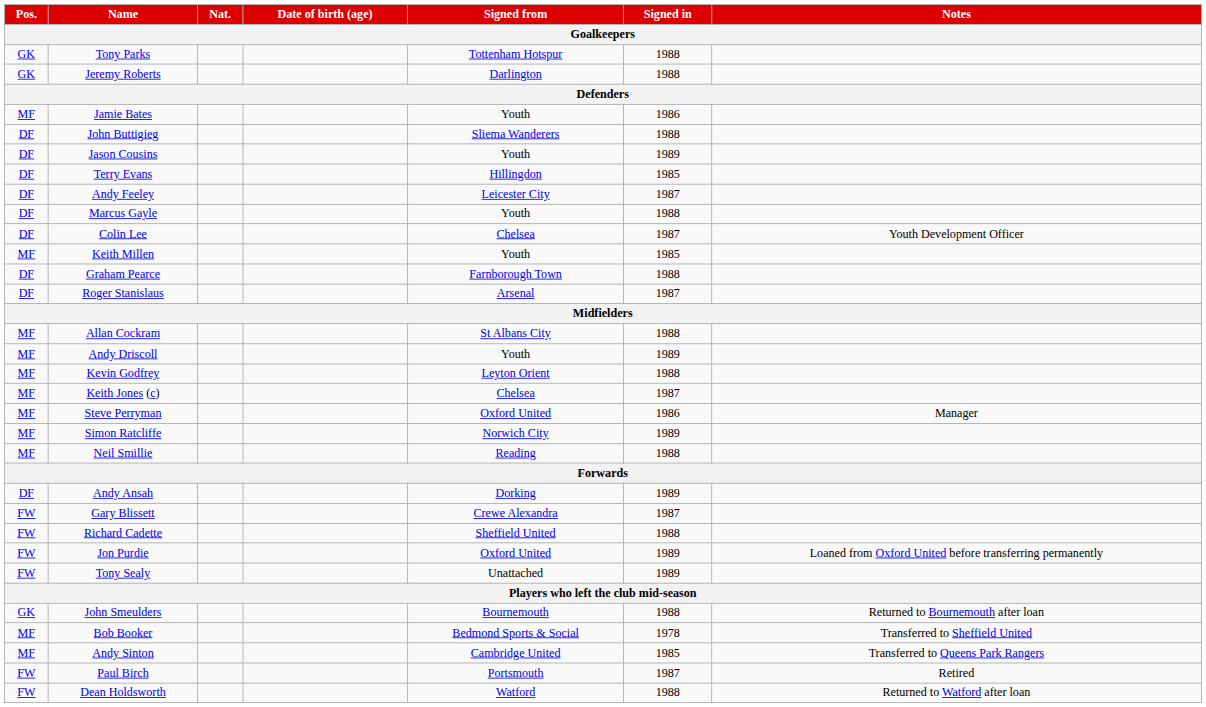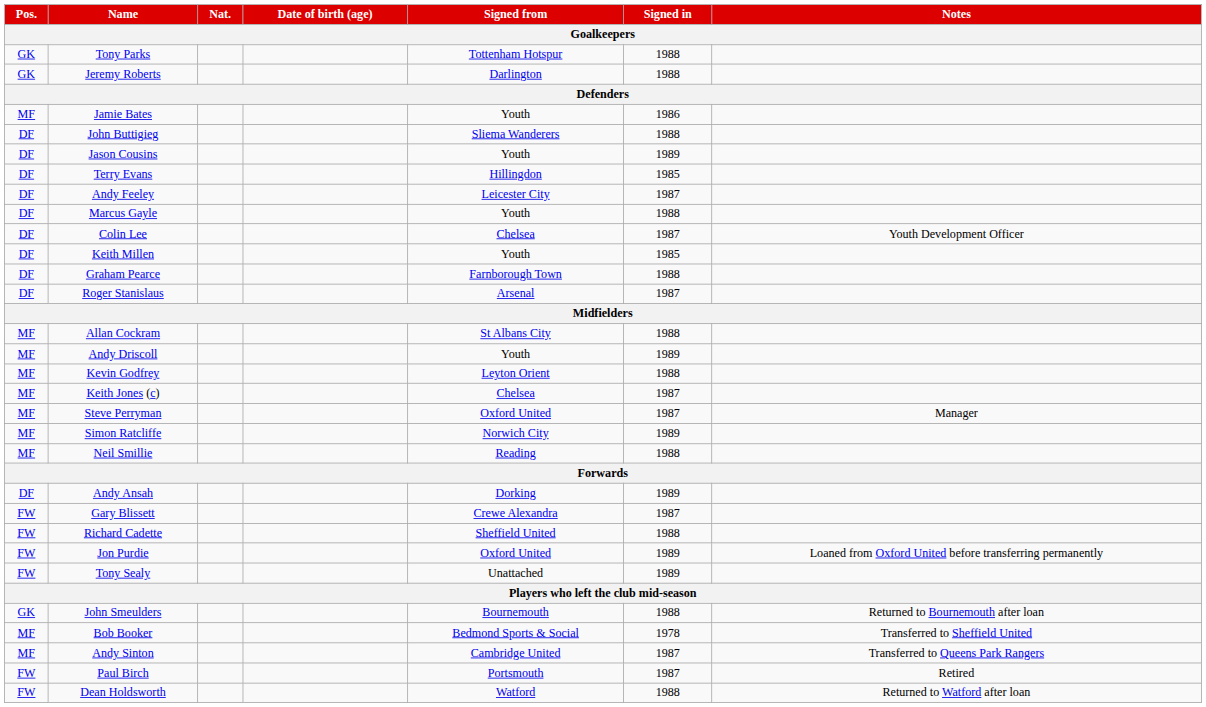 <table class="wikitable" style="text-align:center; font-size:90%; width:90%;">
 <tr>
 <th style="background:#d00; color:white; text-align:center;">Pos.</th>
 <th style="background:#d00; color:white; text-align:center;">Name</th>
 <th style="background:#d00; color:white; text-align:center;">Nat.</th>
 <th style="background:#d00; color:white; text-align:center;">Date of birth (age)</th>
 <th style="background:#d00; color:white; text-align:center;">Signed from</th>
 <th style="background:#d00; color:white; text-align:center;">Signed in</th>
 <th style="background:#d00; color:white; text-align:center;">Notes</th>
 </tr>
 <tr>
 <th colspan="7">Goalkeepers</th>
 </tr>
 <tr>
 <td><a href='#'>GK</a></td>
 <td><a href='#'>Tony Parks</a></td>
 <td></td>
 <td></td>
 <td><a href='#'>Tottenham Hotspur</a></td>
 <td>1988</td>
 <td></td>
 </tr>
 <tr>
 <td><a href='#'>GK</a></td>
 <td><a href='#'>Jeremy Roberts</a></td>
 <td></td>
 <td></td>
 <td><a href='#'>Darlington</a></td>
 <td>1988</td>
 <td></td>
 </tr>
 <tr>
 <th colspan="7">Defenders</th>
 </tr>
 <tr>
 <td><a href='#'>MF</a></td>
 <td><a href='#'>Jamie Bates</a></td>
 <td></td>
 <td></td>
 <td>Youth</td>
 <td>1986</td>
 <td></td>
 </tr>
 <tr>
 <td><a href='#'>DF</a></td>
 <td><a href='#'>John Buttigieg</a></td>
 <td></td>
 <td></td>
 <td><a href='#'>Sliema Wanderers</a></td>
 <td>1988</td>
 <td></td>
 </tr>
 <tr>
 <td><a href='#'>DF</a></td>
 <td><a href='#'>Jason Cousins</a></td>
 <td></td>
 <td></td>
 <td>Youth</td>
 <td>1989</td>
 <td></td>
 </tr>
 <tr>
 <td><a href='#'>DF</a></td>
 <td><a href='#'>Terry Evans</a></td>
 <td></td>
 <td></td>
 <td><a href='#'>Hillingdon</a></td>
 <td>1985</td>
 <td></td>
 </tr>
 <tr>
 <td><a href='#'>DF</a></td>
 <td><a href='#'>Andy Feeley</a></td>
 <td></td>
 <td></td>
 <td><a href='#'>Leicester City</a></td>
 <td>1987</td>
 <td></td>
 </tr>
 <tr>
 <td><a href='#'>DF</a></td>
 <td><a href='#'>Marcus Gayle</a></td>
 <td></td>
 <td></td>
 <td>Youth</td>
 <td>1988</td>
 <td></td>
 </tr>
 <tr>
 <td><a href='#'>DF</a></td>
 <td><a href='#'>Colin Lee</a></td>
 <td></td>
 <td></td>
 <td><a href='#'>Chelsea</a></td>
 <td>1987</td>
 <td>Youth Development Officer</td>
 </tr>
 <tr>
-<td><a href='#'>MF</a></td>
+<td><a href='#'>DF</a></td>
 <td><a href='#'>Keith Millen</a></td>
 <td></td>
 <td></td>
 <td>Youth</td>
 <td>1985</td>
 <td></td>
 </tr>
 <tr>
 <td><a href='#'>DF</a></td>
 <td><a href='#'>Graham Pearce</a></td>
 <td></td>
 <td></td>
 <td><a href='#'>Farnborough Town</a></td>
 <td>1988</td>
 <td></td>
 </tr>
 <tr>
 <td><a href='#'>DF</a></td>
 <td><a href='#'>Roger Stanislaus</a></td>
 <td></td>
 <td></td>
 <td><a href='#'>Arsenal</a></td>
 <td>1987</td>
 <td></td>
 </tr>
 <tr>
 <th colspan="7">Midfielders</th>
 </tr>
 <tr>
 <td><a href='#'>MF</a></td>
 <td><a href='#'>Allan Cockram</a></td>
 <td></td>
 <td></td>
 <td><a href='#'>St Albans City</a></td>
 <td>1988</td>
 <td></td>
 </tr>
 <tr>
 <td><a href='#'>MF</a></td>
 <td><a href='#'>Andy Driscoll</a></td>
 <td></td>
 <td></td>
 <td>Youth</td>
 <td>1989</td>
 <td></td>
 </tr>
 <tr>
 <td><a href='#'>MF</a></td>
 <td><a href='#'>Kevin Godfrey</a></td>
 <td></td>
 <td></td>
 <td><a href='#'>Leyton Orient</a></td>
 <td>1988</td>
 <td></td>
 </tr>
 <tr>
 <td><a href='#'>MF</a></td>
 <td><a href='#'>Keith Jones</a> (<a href='#'>c</a>)</td>
 <td></td>
 <td></td>
 <td><a href='#'>Chelsea</a></td>
 <td>1987</td>
 <td></td>
 </tr>
 <tr>
 <td><a href='#'>MF</a></td>
 <td><a href='#'>Steve Perryman</a></td>
 <td></td>
 <td></td>
 <td><a href='#'>Oxford United</a></td>
-<td>1986</td>
+<td>1987</td>
 <td>Manager</td>
 </tr>
 <tr>
 <td><a href='#'>MF</a></td>
 <td><a href='#'>Simon Ratcliffe</a></td>
 <td></td>
 <td></td>
 <td><a href='#'>Norwich City</a></td>
 <td>1989</td>
 <td></td>
 </tr>
 <tr>
 <td><a href='#'>MF</a></td>
 <td><a href='#'>Neil Smillie</a></td>
 <td></td>
 <td></td>
 <td><a href='#'>Reading</a></td>
 <td>1988</td>
 <td></td>
 </tr>
 <tr>
 <th colspan="7">Forwards</th>
 </tr>
 <tr>
 <td><a href='#'>DF</a></td>
 <td><a href='#'>Andy Ansah</a></td>
 <td></td>
 <td></td>
 <td><a href='#'>Dorking</a></td>
 <td>1989</td>
 <td></td>
 </tr>
 <tr>
 <td><a href='#'>FW</a></td>
 <td><a href='#'>Gary Blissett</a></td>
 <td></td>
 <td></td>
 <td><a href='#'>Crewe Alexandra</a></td>
 <td>1987</td>
 <td></td>
 </tr>
 <tr>
 <td><a href='#'>FW</a></td>
 <td><a href='#'>Richard Cadette</a></td>
 <td></td>
 <td></td>
 <td><a href='#'>Sheffield United</a></td>
 <td>1988</td>
 <td></td>
 </tr>
 <tr>
 <td><a href='#'>FW</a></td>
 <td><a href='#'>Jon Purdie</a></td>
 <td></td>
 <td></td>
 <td><a href='#'>Oxford United</a></td>
 <td>1989</td>
 <td>Loaned from <a href='#'>Oxford United</a> before transferring permanently</td>
 </tr>
 <tr>
 <td><a href='#'>FW</a></td>
 <td><a href='#'>Tony Sealy</a></td>
 <td></td>
 <td></td>
 <td>Unattached</td>
 <td>1989</td>
 <td></td>
 </tr>
 <tr>
 <th colspan="7">Players who left the club mid-season</th>
 </tr>
 <tr>
 <td><a href='#'>GK</a></td>
 <td><a href='#'>John Smeulders</a></td>
 <td></td>
 <td></td>
 <td><a href='#'>Bournemouth</a></td>
 <td>1988</td>
 <td>Returned to <a href='#'>Bournemouth</a> after loan</td>
 </tr>
 <tr>
 <td><a href='#'>MF</a></td>
 <td><a href='#'>Bob Booker</a></td>
 <td></td>
 <td></td>
 <td><a href='#'>Bedmond Sports & Social</a></td>
 <td>1978</td>
 <td>Transferred to <a href='#'>Sheffield United</a></td>
 </tr>
 <tr>
 <td><a href='#'>MF</a></td>
 <td><a href='#'>Andy Sinton</a></td>
 <td></td>
 <td></td>
 <td><a href='#'>Cambridge United</a></td>
-<td>1985</td>
+<td>1987</td>
 <td>Transferred to <a href='#'>Queens Park Rangers</a></td>
 </tr>
 <tr>
 <td><a href='#'>FW</a></td>
 <td><a href='#'>Paul Birch</a></td>
 <td></td>
 <td></td>
 <td><a href='#'>Portsmouth</a></td>
 <td>1987</td>
 <td>Retired</td>
 </tr>
 <tr>
 <td><a href='#'>FW</a></td>
 <td><a href='#'>Dean Holdsworth</a></td>
 <td></td>
 <td></td>
 <td><a href='#'>Watford</a></td>
 <td>1988</td>
 <td>Returned to <a href='#'>Watford</a> after loan</td>
 </tr>
 </table>
